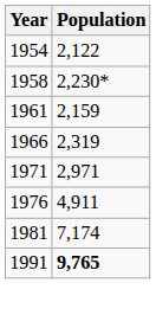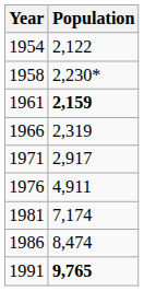 <table class="wikitable">
 <tr>
 <th>Year</th>
 <th>Population</th>
 </tr>
 <tr>
 <td>1954</td>
 <td>2,122</td>
 </tr>
 <tr>
 <td>1958</td>
 <td>2,230*</td>
 </tr>
 <tr>
 <td>1961</td>
-<td>2,159</td>
+<td><strong>2,159</strong></td>
 </tr>
 <tr>
 <td>1966</td>
 <td>2,319</td>
 </tr>
 <tr>
 <td>1971</td>
-<td>2,971</td>
+<td>2,917</td>
 </tr>
 <tr>
 <td>1976</td>
 <td>4,911</td>
 </tr>
 <tr>
 <td>1981</td>
 <td>7,174</td>
 </tr>
 <tr>
+<td>1986</td>
+<td>8,474</td>
+</tr>
+<tr>
 <td>1991</td>
 <td><strong>9,765</strong></td>
 </tr>
 </table>
